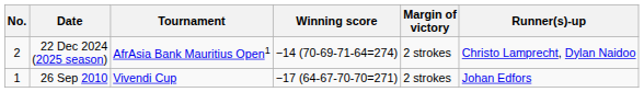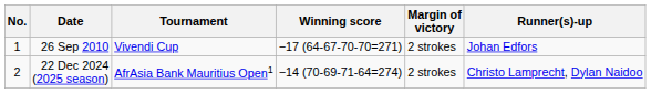 <table class="wikitable" style="font-size:95%;">
 <tr>
 <th>No.</th>
 <th>Date</th>
 <th>Tournament</th>
 <th>Winning score</th>
 <th>Margin of<br>victory</th>
 <th>Runner(s)-up</th>
 </tr>
 <tr>
+<td align=center>1</td>
+<td align=right>26 Sep <a href='#'>2010</a></td>
+<td><a href='#'>Vivendi Cup</a></td>
+<td>−17 (64-67-70-70=271)</td>
+<td>2 strokes</td>
+<td> <a href='#'>Johan Edfors</a></td>
+</tr>
+<tr>
 <td align=center>2</td>
 <td align=right>22 Dec 2024<br>(<a href='#'>2025 season</a>)</td>
 <td><a href='#'>AfrAsia Bank Mauritius Open</a><sup>1</sup></td>
 <td>−14 (70-69-71-64=274)</td>
 <td>2 strokes</td>
 <td> <a href='#'>Christo Lamprecht</a>,  <a href='#'>Dylan Naidoo</a></td>
 </tr>
-<tr>
-<td align=center>1</td>
-<td align=right>26 Sep <a href='#'>2010</a></td>
-<td><a href='#'>Vivendi Cup</a></td>
-<td>−17 (64-67-70-70=271)</td>
-<td>2 strokes</td>
-<td> <a href='#'>Johan Edfors</a></td>
-</tr>
 </table>
